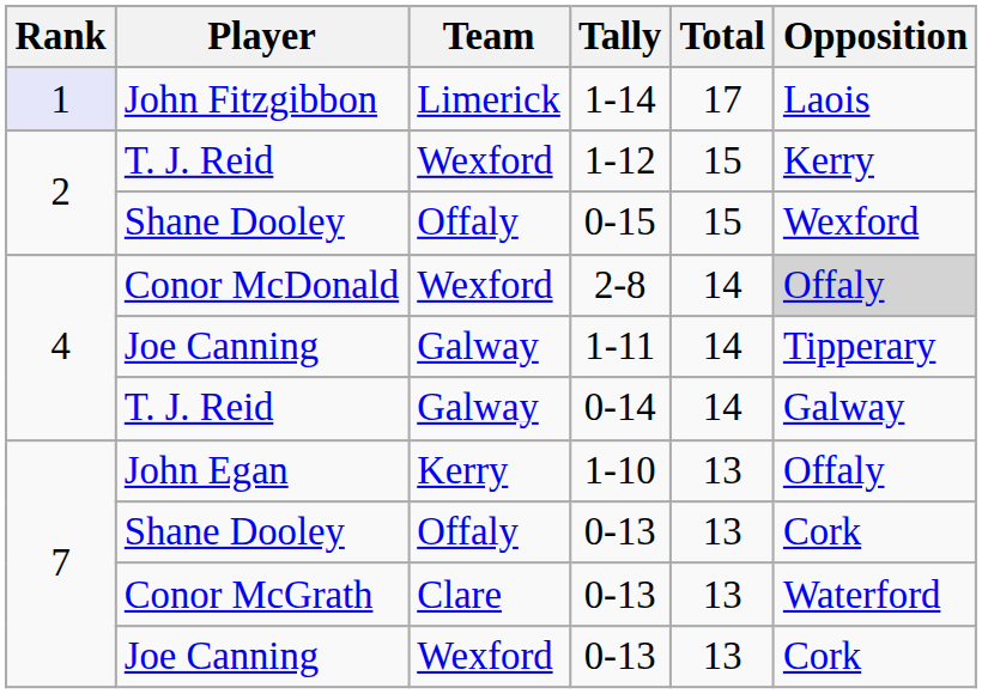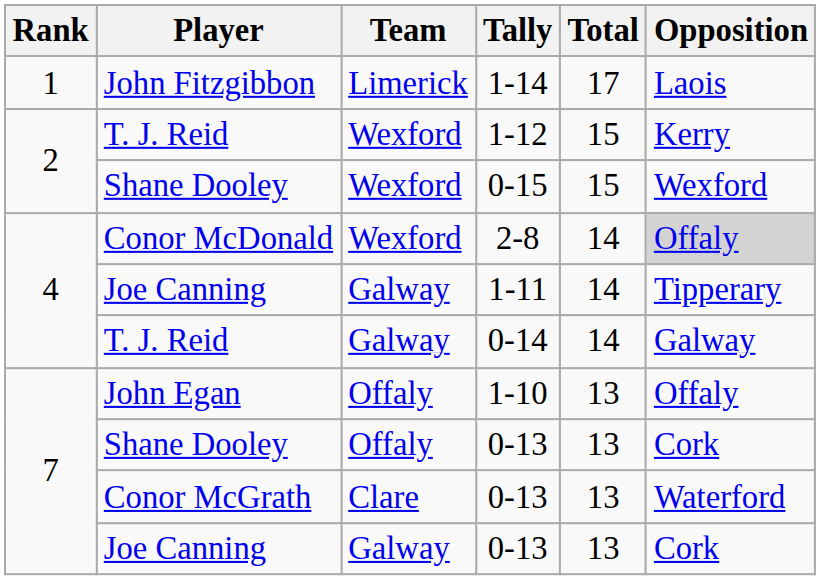 <table class="wikitable">
 <tr>
 <th>Rank</th>
 <th>Player</th>
 <th>Team</th>
 <th>Tally</th>
 <th>Total</th>
 <th>Opposition</th>
 </tr>
 <tr>
-<td rowspan=1 align=center style="background: lavender;">1</td>
+<td rowspan=1 align=center>1</td>
 <td><a href='#'>John Fitzgibbon</a></td>
 <td><a href='#'>Limerick</a></td>
 <td align=center>1-14</td>
 <td align=center>17</td>
 <td><a href='#'>Laois</a></td>
 </tr>
 <tr>
 <td rowspan=2 align=center>2</td>
 <td><a href='#'>T. J. Reid</a></td>
 <td><a href='#'>Wexford</a></td>
 <td align=center>1-12</td>
 <td align=center>15</td>
 <td><a href='#'>Kerry</a></td>
 </tr>
 <tr>
 <td><a href='#'>Shane Dooley</a></td>
-<td><a href='#'>Offaly</a></td>
+<td><a href='#'>Wexford</a></td>
 <td align=center>0-15</td>
 <td align=center>15</td>
 <td><a href='#'>Wexford</a></td>
 </tr>
 <tr>
 <td rowspan=3 align=center>4</td>
 <td><a href='#'>Conor McDonald</a></td>
 <td><a href='#'>Wexford</a></td>
 <td align=center>2-8</td>
 <td align=center>14</td>
 <td style="background: lightgrey;"><a href='#'>Offaly</a></td>
 </tr>
 <tr>
 <td><a href='#'>Joe Canning</a></td>
 <td><a href='#'>Galway</a></td>
 <td align=center>1-11</td>
 <td align=center>14</td>
 <td><a href='#'>Tipperary</a></td>
 </tr>
 <tr>
 <td><a href='#'>T. J. Reid</a></td>
 <td><a href='#'>Galway</a></td>
 <td align=center>0-14</td>
 <td align=center>14</td>
 <td><a href='#'>Galway</a></td>
 </tr>
 <tr>
 <td rowspan=4 align=center>7</td>
 <td><a href='#'>John Egan</a></td>
-<td><a href='#'>Kerry</a></td>
+<td><a href='#'>Offaly</a></td>
 <td align=center>1-10</td>
 <td align=center>13</td>
 <td><a href='#'>Offaly</a></td>
 </tr>
 <tr>
 <td><a href='#'>Shane Dooley</a></td>
 <td><a href='#'>Offaly</a></td>
 <td align=center>0-13</td>
 <td align=center>13</td>
 <td><a href='#'>Cork</a></td>
 </tr>
 <tr>
 <td><a href='#'>Conor McGrath</a></td>
 <td><a href='#'>Clare</a></td>
 <td align=center>0-13</td>
 <td align=center>13</td>
 <td><a href='#'>Waterford</a></td>
 </tr>
 <tr>
 <td><a href='#'>Joe Canning</a></td>
-<td><a href='#'>Wexford</a></td>
+<td><a href='#'>Galway</a></td>
 <td align=center>0-13</td>
 <td align=center>13</td>
 <td><a href='#'>Cork</a></td>
 </tr>
 </table>
